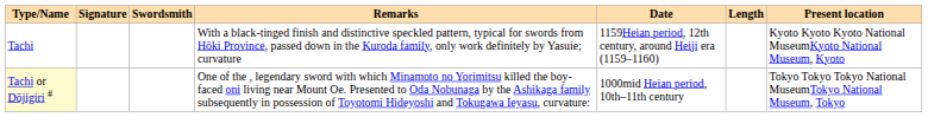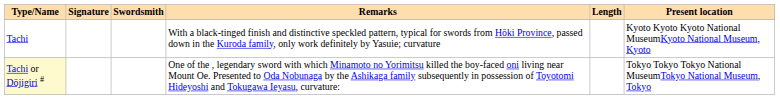 <table class="wikitable" style="width:100%; background:#fff;">
 <tr>
 <th style="background:#ffdead;">Type/Name</th>
 <th style="background:#ffdead;">Signature</th>
 <th style="background:#ffdead;">Swordsmith</th>
 <th style="background:#ffdead;">Remarks</th>
-<th style="background:#ffdead;">Date</th>
 <th style="background:#ffdead;">Length</th>
 <th style="background:#ffdead;">Present location</th>
 </tr>
 <tr>
 <td><a href='#'>Tachi</a></td>
 <td></td>
 <td></td>
 <td>With a black-tinged finish and distinctive speckled pattern, typical for swords from <a href='#'>Hōki Province</a>, passed down in the <a href='#'>Kuroda family</a>, only work definitely by Yasuie; curvature </td>
-<td><span>1159</span><a href='#'>Heian period</a>, 12th century, around <a href='#'>Heiji</a> era (1159–1160)</td>
 <td></td>
 <td><span>Kyoto Kyoto Kyoto National Museum</span><a href='#'>Kyoto National Museum</a>, <a href='#'>Kyoto</a></td>
 </tr>
 <tr>
 <td style="background:LemonChiffon;"><a href='#'>Tachi</a> or <a href='#'>Dōjigiri</a> <sup>#</sup></td>
 <td></td>
 <td></td>
 <td>One of the , legendary sword with which <a href='#'>Minamoto no Yorimitsu</a> killed the boy-faced <a href='#'>oni</a>  living near Mount Oe. Presented to <a href='#'>Oda Nobunaga</a> by the <a href='#'>Ashikaga family</a> subsequently in possession of <a href='#'>Toyotomi Hideyoshi</a> and <a href='#'>Tokugawa Ieyasu</a>, curvature: </td>
-<td><span>1000</span>mid <a href='#'>Heian period</a>, 10th–11th century</td>
 <td></td>
 <td><span>Tokyo Tokyo Tokyo National Museum</span><a href='#'>Tokyo National Museum</a>, <a href='#'>Tokyo</a></td>
 </tr>
 </table>
